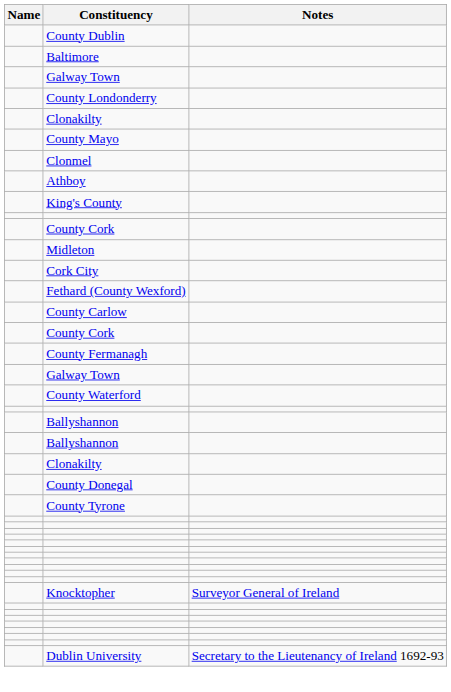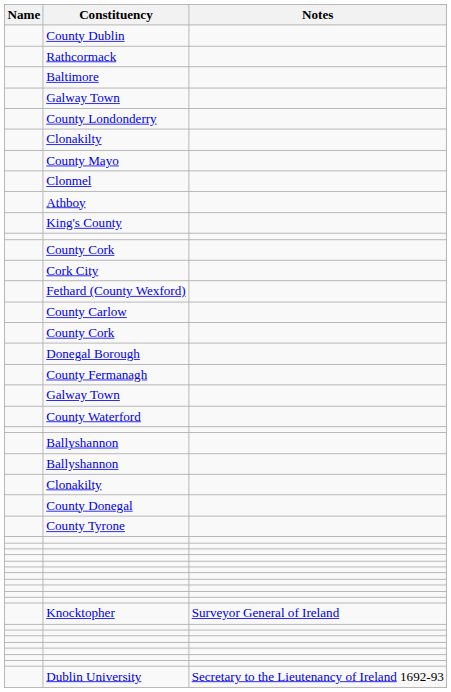 <table class="wikitable sortable">
 <tr>
 <th>Name</th>
 <th>Constituency</th>
 <th>Notes</th>
 </tr>
 <tr>
 <td></td>
 <td><a href='#'>County Dublin</a></td>
+<td></td>
+</tr>
+<tr>
+<td></td>
+<td><a href='#'>Rathcormack</a></td>
 <td></td>
 </tr>
 <tr>
 <td></td>
 <td><a href='#'>Baltimore</a></td>
 <td></td>
 </tr>
 <tr>
 <td></td>
 <td><a href='#'>Galway Town</a></td>
 <td></td>
 </tr>
 <tr>
 <td></td>
 <td><a href='#'>County Londonderry</a></td>
 <td></td>
 </tr>
 <tr>
 <td></td>
 <td><a href='#'>Clonakilty</a></td>
 <td></td>
 </tr>
 <tr>
 <td></td>
 <td><a href='#'>County Mayo</a></td>
 <td></td>
 </tr>
 <tr>
 <td></td>
 <td><a href='#'>Clonmel</a></td>
 <td></td>
 </tr>
 <tr>
 <td></td>
 <td><a href='#'>Athboy</a></td>
 <td></td>
 </tr>
 <tr>
 <td></td>
 <td><a href='#'>King's County</a></td>
 <td></td>
 </tr>
 <tr>
 <td></td>
 <td></td>
 <td></td>
 </tr>
 <tr>
 <td></td>
 <td><a href='#'>County Cork</a></td>
 <td></td>
 </tr>
 <tr>
 <td></td>
-<td><a href='#'>Midleton</a></td>
-<td></td>
-</tr>
-<tr>
-<td></td>
 <td><a href='#'>Cork City</a></td>
 <td></td>
 </tr>
 <tr>
 <td></td>
 <td><a href='#'>Fethard (County Wexford)</a></td>
 <td></td>
 </tr>
 <tr>
 <td></td>
 <td><a href='#'>County Carlow</a></td>
 <td></td>
 </tr>
 <tr>
 <td></td>
 <td><a href='#'>County Cork</a></td>
+<td></td>
+</tr>
+<tr>
+<td></td>
+<td><a href='#'>Donegal Borough</a></td>
 <td></td>
 </tr>
 <tr>
 <td></td>
 <td><a href='#'>County Fermanagh</a></td>
 <td></td>
 </tr>
 <tr>
 <td></td>
 <td><a href='#'>Galway Town</a></td>
 <td></td>
 </tr>
 <tr>
 <td></td>
 <td><a href='#'>County Waterford</a></td>
 <td></td>
 </tr>
 <tr>
 <td></td>
 <td></td>
 <td></td>
 </tr>
 <tr>
 <td></td>
 <td><a href='#'>Ballyshannon</a></td>
 <td></td>
 </tr>
 <tr>
 <td></td>
 <td><a href='#'>Ballyshannon</a></td>
 <td></td>
 </tr>
 <tr>
 <td></td>
 <td><a href='#'>Clonakilty</a></td>
 <td></td>
 </tr>
 <tr>
 <td></td>
 <td><a href='#'>County Donegal</a></td>
 <td></td>
 </tr>
 <tr>
 <td></td>
 <td><a href='#'>County Tyrone</a></td>
 <td></td>
 </tr>
 <tr>
 <td></td>
 <td></td>
 <td></td>
 </tr>
 <tr>
 <td></td>
 <td></td>
 <td></td>
 </tr>
 <tr>
 <td></td>
 <td></td>
 <td></td>
 </tr>
 <tr>
 <td></td>
 <td></td>
 <td></td>
 </tr>
 <tr>
 <td></td>
 <td></td>
 <td></td>
 </tr>
 <tr>
 <td></td>
 <td></td>
 <td></td>
 </tr>
 <tr>
 <td></td>
 <td></td>
 <td></td>
 </tr>
 <tr>
 <td></td>
 <td></td>
 <td></td>
 </tr>
 <tr>
 <td></td>
 <td></td>
 <td></td>
 </tr>
 <tr>
 <td></td>
 <td></td>
 <td></td>
 </tr>
 <tr>
 <td></td>
 <td></td>
 <td></td>
 </tr>
 <tr>
 <td></td>
 <td><a href='#'>Knocktopher</a></td>
 <td><a href='#'>Surveyor General of Ireland</a></td>
 </tr>
 <tr>
 <td></td>
 <td></td>
 <td></td>
 </tr>
 <tr>
 <td></td>
 <td></td>
 <td></td>
 </tr>
 <tr>
 <td></td>
 <td></td>
 <td></td>
 </tr>
 <tr>
 <td></td>
 <td></td>
 <td></td>
 </tr>
 <tr>
 <td></td>
 <td></td>
 <td></td>
 </tr>
 <tr>
 <td></td>
 <td></td>
 <td></td>
 </tr>
 <tr>
 <td></td>
 <td></td>
 <td></td>
 </tr>
 <tr>
 <td></td>
 <td><a href='#'>Dublin University</a></td>
 <td><a href='#'>Secretary to the Lieutenancy of Ireland</a> 1692-93</td>
 </tr>
 </table>
